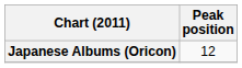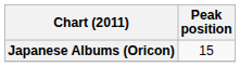 <table class="wikitable plainrowheaders">
 <tr>
 <th>Chart (2011)</th>
 <th>Peak<br>position</th>
 </tr>
 <tr>
 <th scope="row">Japanese Albums (Oricon)</th>
-<td style="text-align:center;">12</td>
+<td style="text-align:center;">15</td>
 </tr>
 <tr>
 </tr>
 </table>
